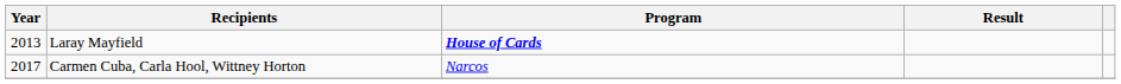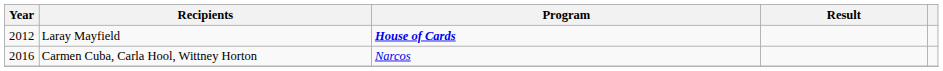 <table class="wikitable plainrowheaders" style="font-size: 90%" width=85%>
 <tr>
 <th scope="col" style="width:2%;">Year</th>
 <th scope="col" style="width:30%;">Recipients</th>
 <th scope="col" style="width:35%;">Program</th>
 <th scope="col" style="width:15%;">Result</th>
 <th scope="col" class="unsortable" style="width:1%;"></th>
 </tr>
 <tr>
-<td style="text-align:center;">2013</td>
+<td style="text-align:center;">2012</td>
 <td>Laray Mayfield</td>
 <td><strong><em><a href='#'>House of Cards</a></em></strong></td>
 <td></td>
 <td style="text-align:center;"></td>
 </tr>
 <tr>
-<td style="text-align:center;">2017</td>
+<td style="text-align:center;">2016</td>
 <td>Carmen Cuba, Carla Hool, Wittney Horton</td>
 <td><em><a href='#'>Narcos</a></em></td>
 <td></td>
 <td style="text-align:center;"></td>
 </tr>
 <tr>
 </tr>
 </table>
